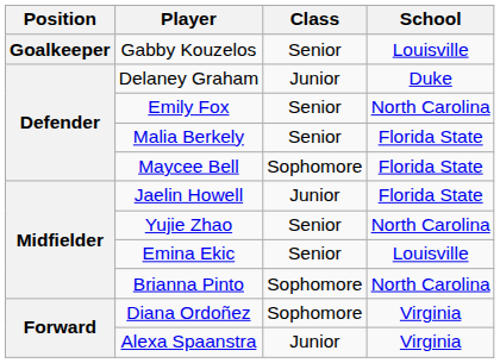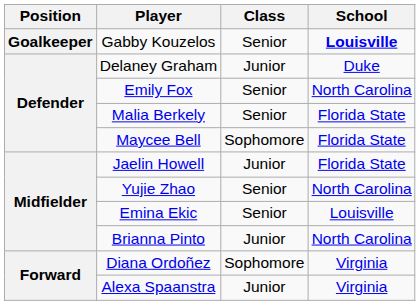 <table class="wikitable" style="text-align:center">
 <tr>
 <th>Position</th>
 <th>Player</th>
 <th>Class</th>
 <th>School</th>
 </tr>
 <tr>
 <th>Goalkeeper</th>
 <td>Gabby Kouzelos</td>
 <td>Senior</td>
-<td><a href='#'>Louisville</a></td>
+<td><strong><a href='#'>Louisville</a></strong></td>
 </tr>
 <tr>
 <th rowspan=4>Defender</th>
 <td>Delaney Graham</td>
 <td>Junior</td>
 <td><a href='#'>Duke</a></td>
 </tr>
 <tr>
 <td><a href='#'>Emily Fox</a></td>
 <td>Senior</td>
 <td><a href='#'>North Carolina</a></td>
 </tr>
 <tr>
 <td><a href='#'>Malia Berkely</a></td>
 <td>Senior</td>
 <td><a href='#'>Florida State</a></td>
 </tr>
 <tr>
 <td><a href='#'>Maycee Bell</a></td>
 <td>Sophomore</td>
 <td><a href='#'>Florida State</a></td>
 </tr>
 <tr>
 <th rowspan=4>Midfielder</th>
 <td><a href='#'>Jaelin Howell</a></td>
 <td>Junior</td>
 <td><a href='#'>Florida State</a></td>
 </tr>
 <tr>
 <td><a href='#'>Yujie Zhao</a></td>
 <td>Senior</td>
 <td><a href='#'>North Carolina</a></td>
 </tr>
 <tr>
 <td><a href='#'>Emina Ekic</a></td>
 <td>Senior</td>
 <td><a href='#'>Louisville</a></td>
 </tr>
 <tr>
 <td><a href='#'>Brianna Pinto</a></td>
-<td>Sophomore</td>
+<td>Junior</td>
 <td><a href='#'>North Carolina</a></td>
 </tr>
 <tr>
 <th rowspan=2>Forward</th>
 <td><a href='#'>Diana Ordoñez</a></td>
 <td>Sophomore</td>
 <td><a href='#'>Virginia</a></td>
 </tr>
 <tr>
 <td><a href='#'>Alexa Spaanstra</a></td>
 <td>Junior</td>
 <td><a href='#'>Virginia</a></td>
 </tr>
 </table>
